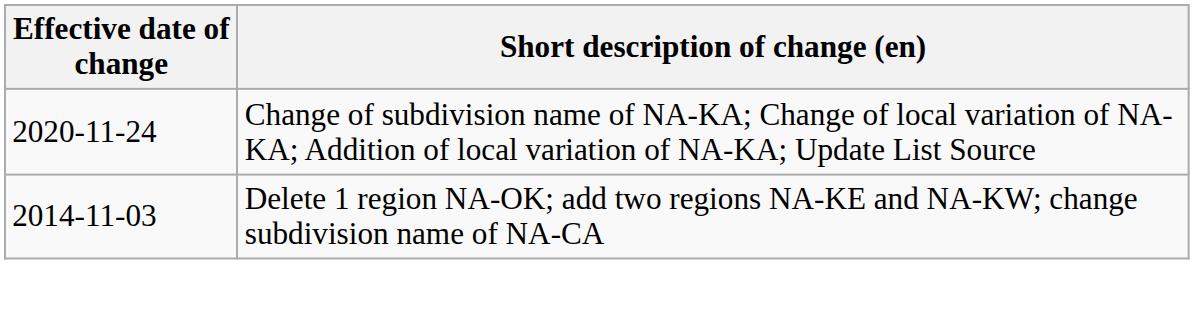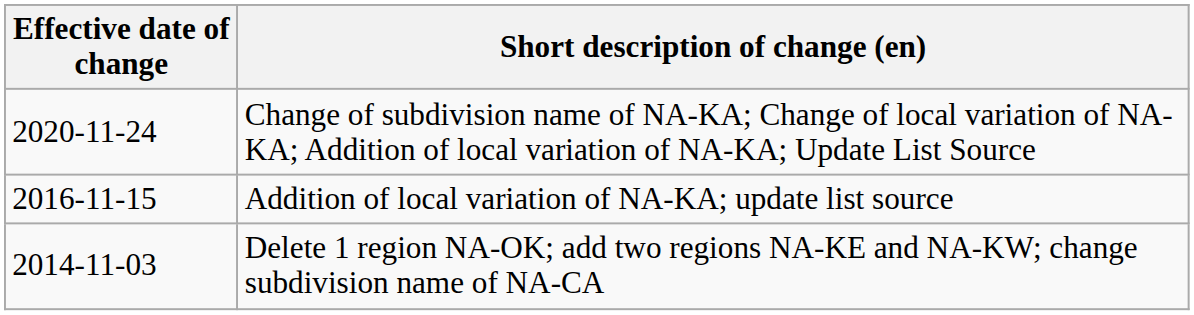 <table class="wikitable">
 <tr>
 <th>Effective date of change</th>
 <th>Short description of change (en)</th>
 </tr>
 <tr>
 <td>2020-11-24</td>
 <td>Change of subdivision name of NA-KA; Change of local variation of NA-KA; Addition of local variation of NA-KA; Update List Source</td>
 </tr>
 <tr>
+<td>2016-11-15</td>
+<td>Addition of local variation of NA-KA; update list source</td>
+</tr>
+<tr>
 <td>2014-11-03</td>
 <td>Delete 1 region NA-OK; add two regions NA-KE and NA-KW; change subdivision name of NA-CA</td>
 </tr>
 </table>
